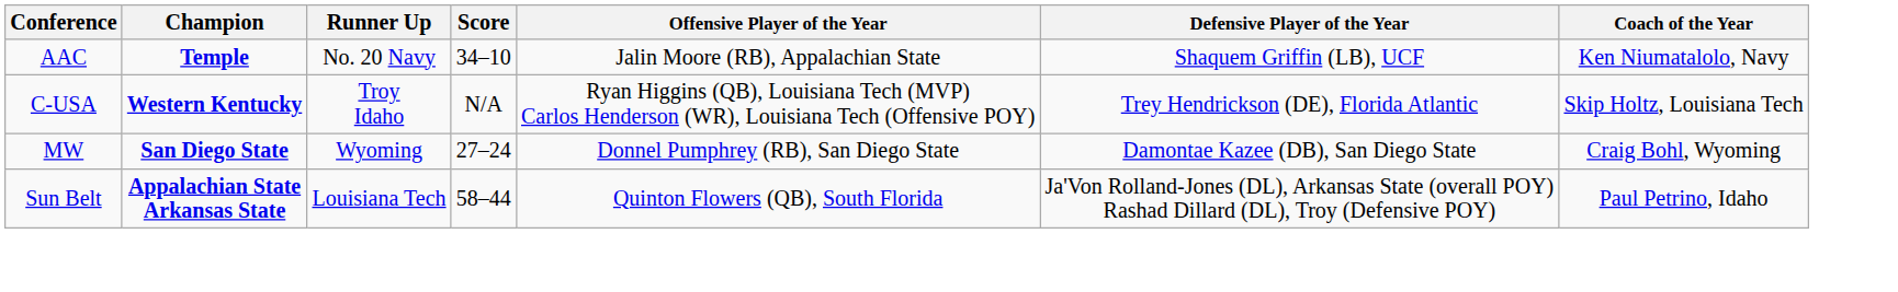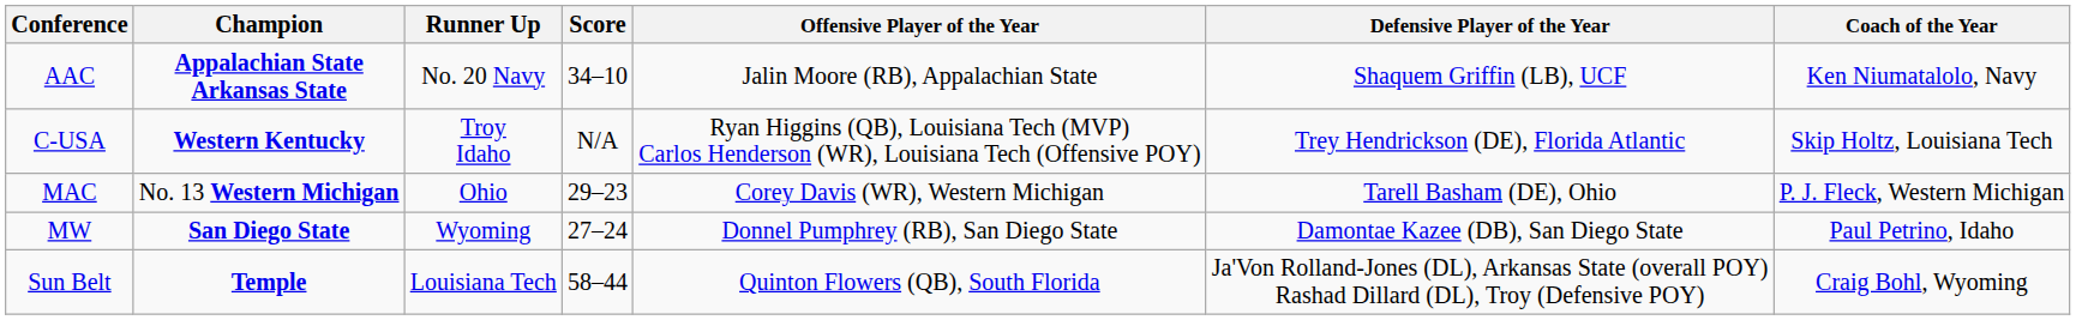 <table class="wikitable" style="text-align:center;">
 <tr>
 <th>Conference</th>
 <th>Champion</th>
 <th>Runner Up</th>
 <th>Score</th>
 <th><small>Offensive Player of the Year</small></th>
 <th><small>Defensive Player of the Year</small></th>
 <th><small>Coach of the Year</small></th>
 </tr>
 <tr>
 <td><a href='#'>AAC</a></td>
-<td><strong><a href='#'>Temple</a></strong></td>
+<td><strong><a href='#'>Appalachian State</a></strong><br><strong><a href='#'>Arkansas State</a></strong></td>
 <td>No. 20 <a href='#'>Navy</a></td>
 <td>34–10</td>
 <td>Jalin Moore (RB), Appalachian State</td>
 <td><a href='#'>Shaquem Griffin</a> (LB), <a href='#'>UCF</a></td>
 <td><a href='#'>Ken Niumatalolo</a>, Navy</td>
 </tr>
 <tr>
 <td><a href='#'>C-USA</a></td>
 <td><strong><a href='#'>Western Kentucky</a></strong></td>
 <td><a href='#'>Troy</a><br><a href='#'>Idaho</a></td>
 <td>N/A</td>
 <td>Ryan Higgins (QB), Louisiana Tech (MVP)<br><a href='#'>Carlos Henderson</a> (WR), Louisiana Tech (Offensive POY)</td>
 <td><a href='#'>Trey Hendrickson</a> (DE), <a href='#'>Florida Atlantic</a></td>
 <td><a href='#'>Skip Holtz</a>, Louisiana Tech</td>
 </tr>
 <tr>
+<td><a href='#'>MAC</a></td>
+<td>No. 13 <strong><a href='#'>Western Michigan</a></strong></td>
+<td><a href='#'>Ohio</a></td>
+<td>29–23</td>
+<td><a href='#'>Corey Davis</a> (WR), Western Michigan</td>
+<td><a href='#'>Tarell Basham</a> (DE), Ohio</td>
+<td><a href='#'>P. J. Fleck</a>, Western Michigan</td>
+</tr>
+<tr>
 <td><a href='#'>MW</a></td>
 <td><strong><a href='#'>San Diego State</a></strong></td>
 <td><a href='#'>Wyoming</a></td>
 <td>27–24</td>
 <td><a href='#'>Donnel Pumphrey</a> (RB), San Diego State</td>
 <td><a href='#'>Damontae Kazee</a> (DB), San Diego State</td>
-<td><a href='#'>Craig Bohl</a>, Wyoming</td>
+<td><a href='#'>Paul Petrino</a>, Idaho</td>
 </tr>
 <tr>
 <td><a href='#'>Sun Belt</a></td>
-<td><strong><a href='#'>Appalachian State</a></strong><br><strong><a href='#'>Arkansas State</a></strong></td>
+<td><strong><a href='#'>Temple</a></strong></td>
 <td><a href='#'>Louisiana Tech</a></td>
 <td>58–44</td>
 <td><a href='#'>Quinton Flowers</a> (QB), <a href='#'>South Florida</a></td>
 <td>Ja'Von Rolland-Jones (DL), Arkansas State (overall POY)<br>Rashad Dillard (DL), Troy (Defensive POY)</td>
-<td><a href='#'>Paul Petrino</a>, Idaho</td>
+<td><a href='#'>Craig Bohl</a>, Wyoming</td>
 </tr>
 </table>
